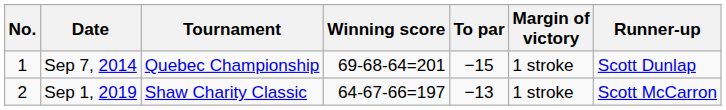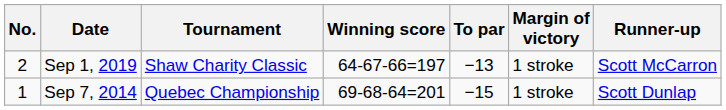 <table class="wikitable" style="font-size:95%;">
 <tr>
 <th>No.</th>
 <th>Date</th>
 <th>Tournament</th>
 <th>Winning score</th>
 <th>To par</th>
 <th>Margin of<br>victory</th>
 <th>Runner-up</th>
 </tr>
 <tr>
+<td align=center>2</td>
+<td align=right>Sep 1, <a href='#'>2019</a></td>
+<td><a href='#'>Shaw Charity Classic</a></td>
+<td align=right>64-67-66=197</td>
+<td align=center>−13</td>
+<td>1 stroke</td>
+<td> <a href='#'>Scott McCarron</a></td>
+</tr>
+<tr>
 <td align=center>1</td>
 <td align=right>Sep 7, <a href='#'>2014</a></td>
 <td><a href='#'>Quebec Championship</a></td>
 <td align=right>69-68-64=201</td>
 <td align=center>−15</td>
 <td>1 stroke</td>
 <td> <a href='#'>Scott Dunlap</a></td>
 </tr>
-<tr>
-<td align=center>2</td>
-<td align=right>Sep 1, <a href='#'>2019</a></td>
-<td><a href='#'>Shaw Charity Classic</a></td>
-<td align=right>64-67-66=197</td>
-<td align=center>−13</td>
-<td>1 stroke</td>
-<td> <a href='#'>Scott McCarron</a></td>
-</tr>
 </table>
